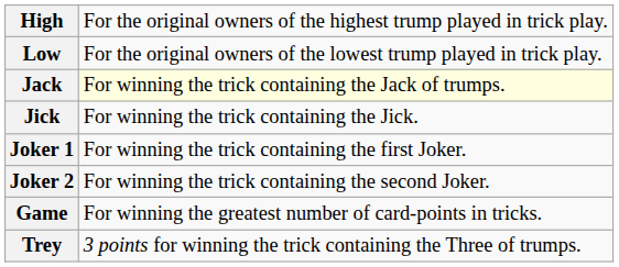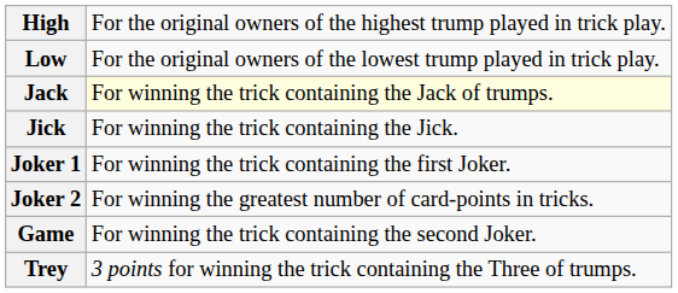 <table class="wikitable">
 <tr>
 <th>High</th>
 <td>For the original owners of the highest trump played in trick play.</td>
 </tr>
 <tr>
 <th>Low</th>
 <td>For the original owners of the lowest trump played in trick play.</td>
 </tr>
 <tr>
 <th>Jack</th>
 <td style="background: lightyellow;">For winning the trick containing the Jack of trumps.</td>
 </tr>
 <tr>
 <th>Jick</th>
 <td>For winning the trick containing the Jick.</td>
 </tr>
 <tr>
 <th>Joker 1</th>
 <td>For winning the trick containing the first Joker.</td>
 </tr>
 <tr>
 <th>Joker 2</th>
-<td>For winning the trick containing the second Joker.</td>
+<td>For winning the greatest number of card-points in tricks.</td>
 </tr>
 <tr>
 <th>Game</th>
-<td>For winning the greatest number of card-points in tricks.</td>
+<td>For winning the trick containing the second Joker.</td>
 </tr>
 <tr>
 <th>Trey</th>
 <td><em>3 points</em> for winning the trick containing the Three of trumps.</td>
 </tr>
 </table>
